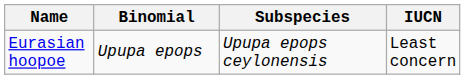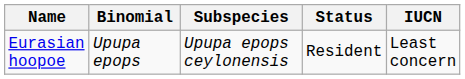 <table width=60% class="wikitable">
 <tr>
 <th width=20%>Name</th>
 <th width=30%>Binomial</th>
 <th width=40%>Subspecies</th>
+<th width=30%>Status</th>
 <th width=30%>IUCN</th>
 </tr>
 <tr>
 <td><a href='#'>Eurasian hoopoe</a><br></td>
 <td><em>Upupa epops</em></td>
 <td><em>Upupa epops ceylonensis</em></td>
+<td>Resident</td>
 <td>Least concern</td>
 </tr>
 </table>
